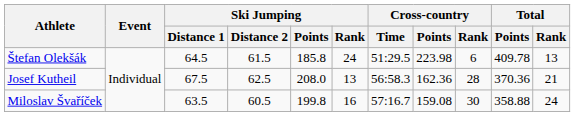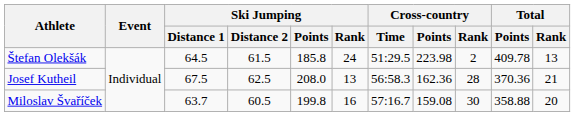 <table class="wikitable" style="font-size:90%">
 <tr>
 <th rowspan="2">Athlete</th>
 <th rowspan="2">Event</th>
 <th colspan="4">Ski Jumping</th>
 <th colspan="3">Cross-country</th>
 <th colspan="2">Total</th>
 </tr>
 <tr>
 <th>Distance 1</th>
 <th>Distance 2</th>
 <th>Points</th>
 <th>Rank</th>
 <th>Time</th>
 <th>Points</th>
 <th>Rank</th>
 <th>Points</th>
 <th>Rank</th>
 </tr>
 <tr>
 <td><a href='#'>Štefan Olekšák</a></td>
 <td rowspan="3">Individual</td>
 <td align="center">64.5</td>
 <td align="center">61.5</td>
 <td align="center">185.8</td>
 <td align="center">24</td>
 <td align="center">51:29.5</td>
 <td align="center">223.98</td>
-<td align="center">6</td>
+<td align="center">2</td>
 <td align="center">409.78</td>
 <td align="center">13</td>
 </tr>
 <tr>
 <td><a href='#'>Josef Kutheil</a></td>
 <td align="center">67.5</td>
 <td align="center">62.5</td>
 <td align="center">208.0</td>
 <td align="center">13</td>
 <td align="center">56:58.3</td>
 <td align="center">162.36</td>
 <td align="center">28</td>
 <td align="center">370.36</td>
 <td align="center">21</td>
 </tr>
 <tr>
 <td><a href='#'>Miloslav Švaříček</a></td>
-<td align="center">63.5</td>
+<td align="center">63.7</td>
 <td align="center">60.5</td>
 <td align="center">199.8</td>
 <td align="center">16</td>
 <td align="center">57:16.7</td>
 <td align="center">159.08</td>
 <td align="center">30</td>
 <td align="center">358.88</td>
-<td align="center">24</td>
+<td align="center">20</td>
 </tr>
 </table>
